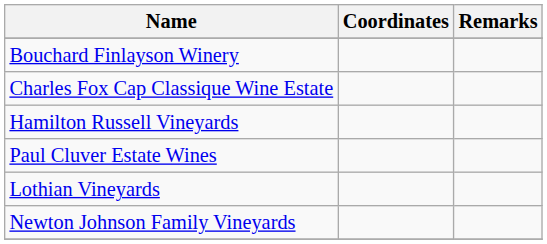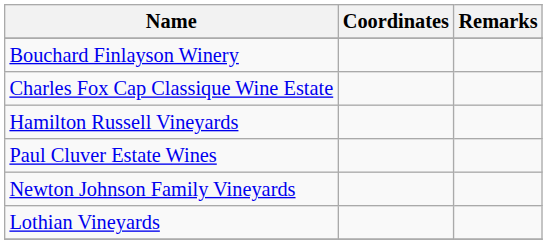 <table class="wikitable sortable" style="font-size: 95%;">
 <tr>
 <th>Name</th>
 <th>Coordinates</th>
 <th>Remarks</th>
 </tr>
 <tr>
 </tr>
 <tr>
 </tr>
 <tr>
 <td><a href='#'>Bouchard Finlayson Winery</a></td>
 <td></td>
 <td></td>
 </tr>
 <tr>
 <td><a href='#'>Charles Fox Cap Classique Wine Estate</a></td>
 <td></td>
 <td></td>
 </tr>
 <tr>
 <td><a href='#'>Hamilton Russell Vineyards</a></td>
 <td></td>
 <td></td>
 </tr>
 <tr>
 <td><a href='#'>Paul Cluver Estate Wines</a></td>
 <td></td>
 <td></td>
 </tr>
 <tr>
-<td><a href='#'>Lothian Vineyards</a></td>
+<td><a href='#'>Newton Johnson Family Vineyards</a></td>
 <td></td>
 <td></td>
 </tr>
 <tr>
-<td><a href='#'>Newton Johnson Family Vineyards</a></td>
+<td><a href='#'>Lothian Vineyards</a></td>
 <td></td>
 <td></td>
 </tr>
 <tr>
 </tr>
 </table>
